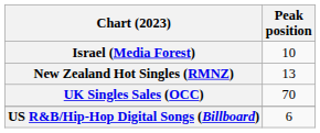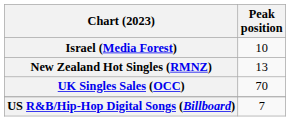 <table class="wikitable sortable plainrowheaders" style="text-align:center">
 <tr>
 <th scope="col">Chart (2023)</th>
 <th scope="col">Peak<br> position</th>
 </tr>
 <tr>
 <th scope="row">Israel (<a href='#'>Media Forest</a>)</th>
 <td>10</td>
 </tr>
 <tr>
 <th scope="row">New Zealand Hot Singles (<a href='#'>RMNZ</a>)</th>
 <td>13</td>
 </tr>
 <tr>
 <th scope="row"><a href='#'>UK Singles Sales</a> (<a href='#'>OCC</a>)</th>
 <td>70</td>
 </tr>
 <tr>
 </tr>
 <tr>
 </tr>
 <tr>
 <th scope="row">US <a href='#'>R&B/Hip-Hop Digital Songs</a> (<em><a href='#'>Billboard</a></em>)</th>
-<td>6</td>
+<td>7</td>
 </tr>
 </table>
